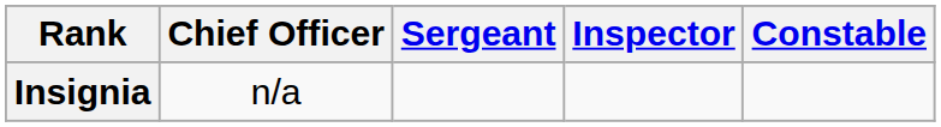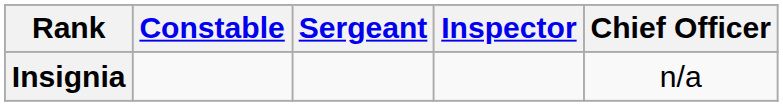 <table class="wikitable" style="text-align: center;">
 <tr>
 <th>Rank</th>
-<th>Chief Officer</th>
+<th><a href='#'>Constable</a></th>
 <th><a href='#'>Sergeant</a></th>
 <th><a href='#'>Inspector</a></th>
-<th><a href='#'>Constable</a></th>
+<th>Chief Officer</th>
 </tr>
 <tr>
 <th>Insignia</th>
-<td>n/a</td>
 <td style="vertical-align: middle"></td>
 <td style="vertical-align: middle"></td>
 <td style="vertical-align: middle"></td>
+<td>n/a</td>
 </tr>
 </table>
